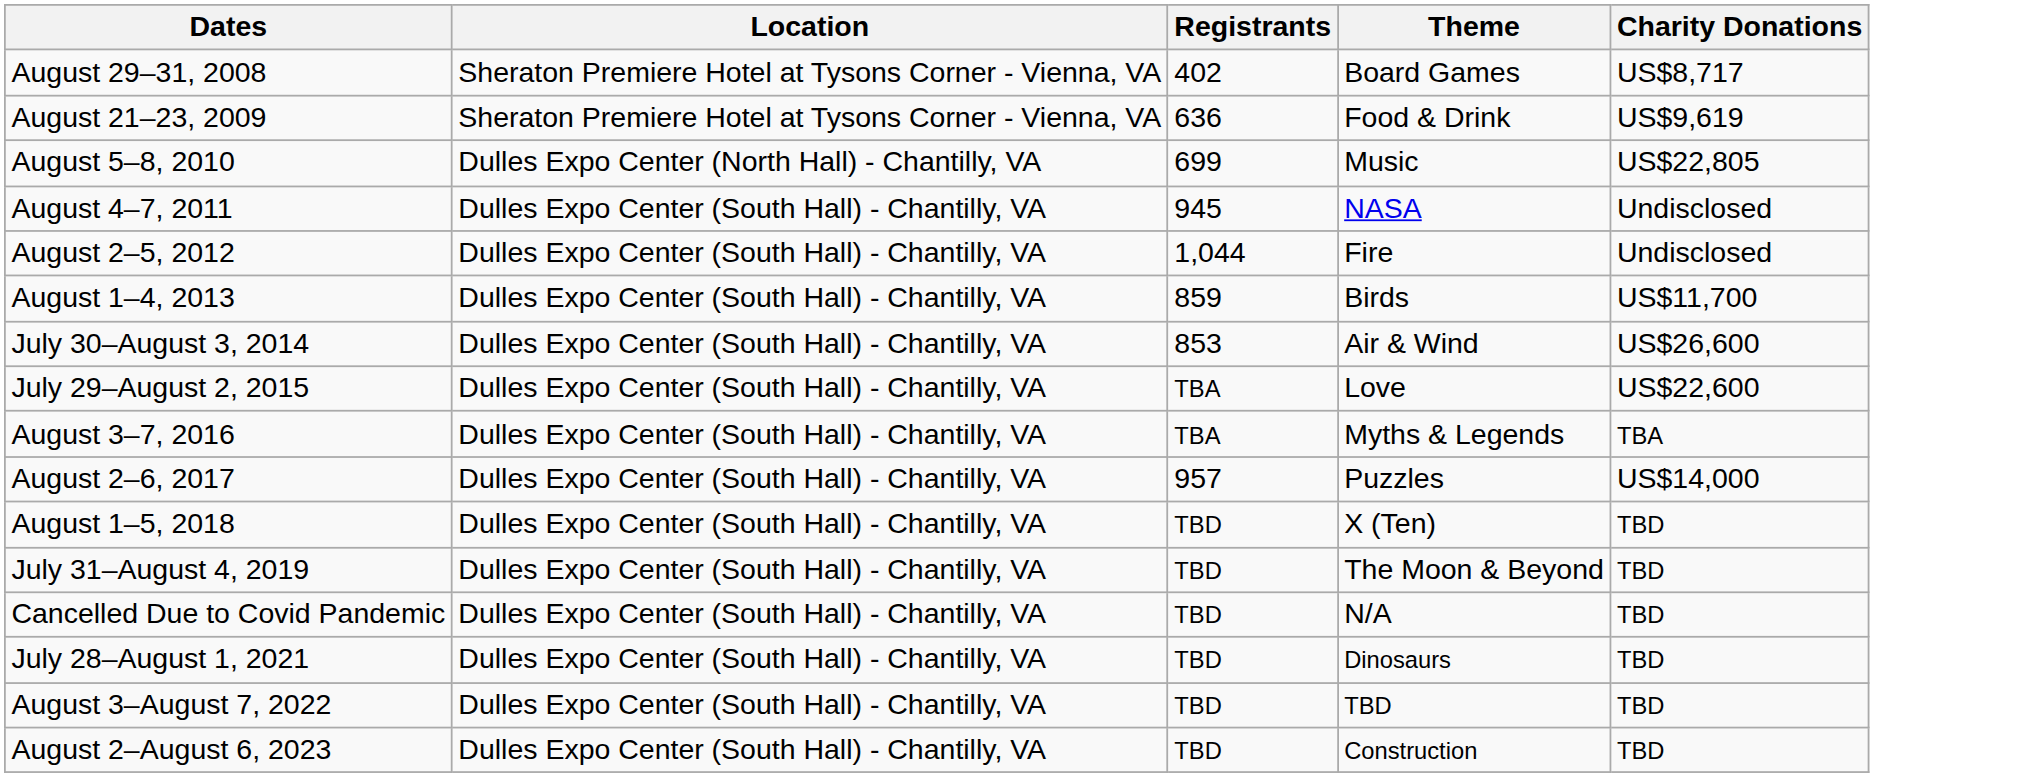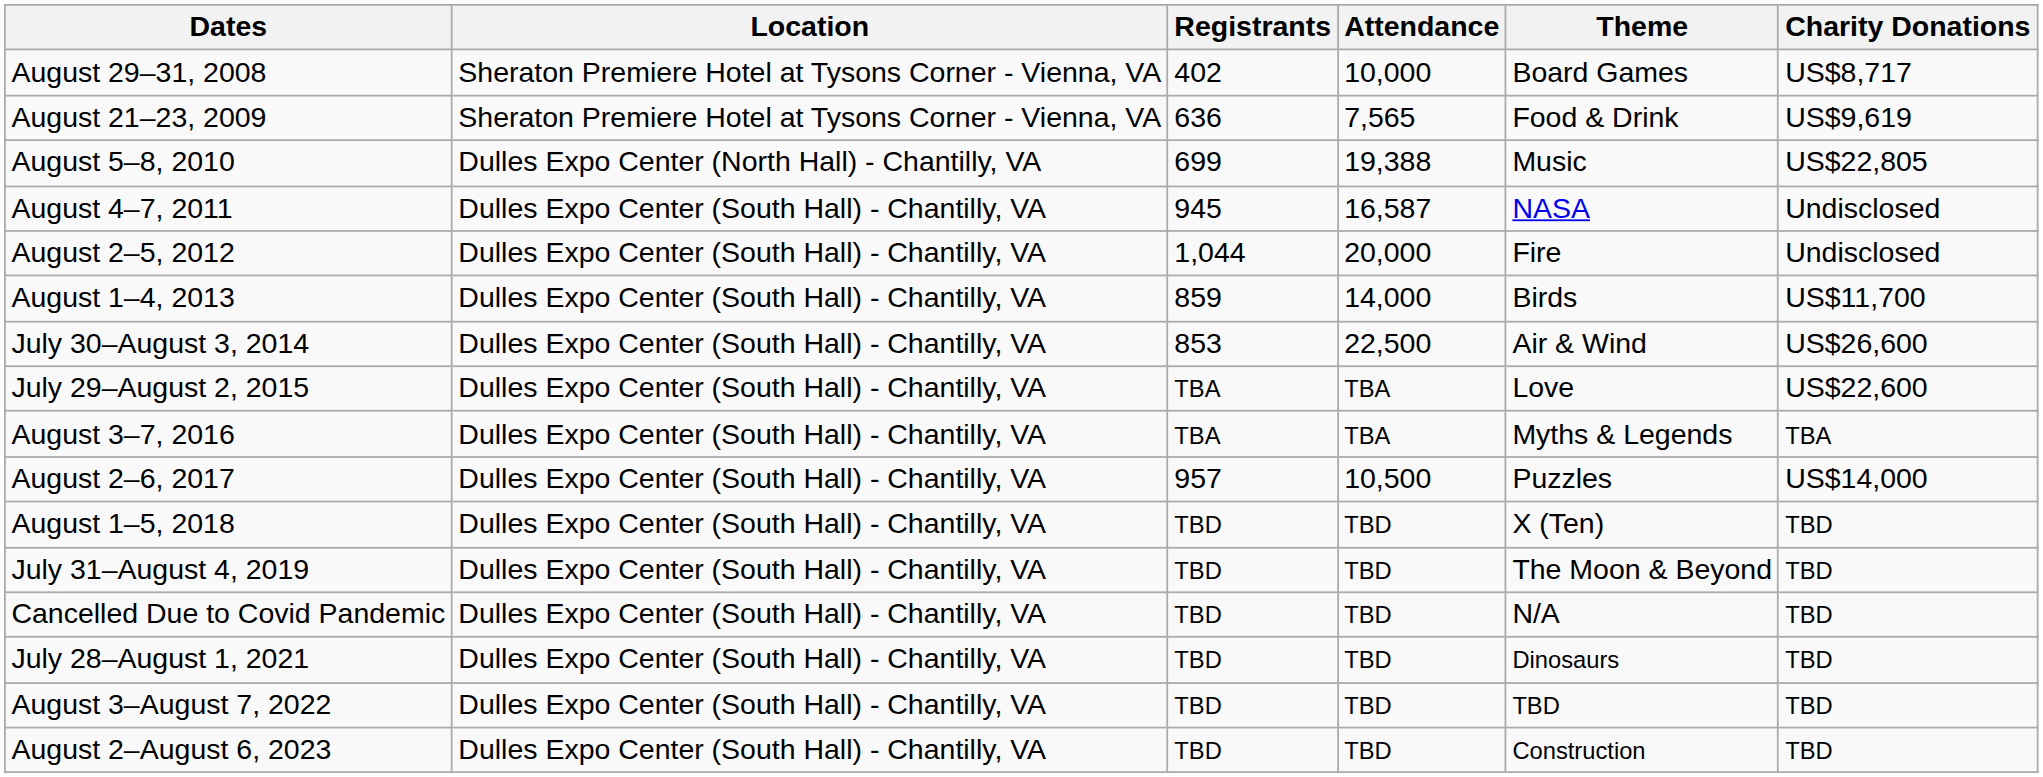 <table class="wikitable">
 <tr>
 <th>Dates</th>
 <th>Location</th>
 <th>Registrants</th>
+<th>Attendance</th>
 <th>Theme</th>
 <th>Charity Donations </th>
 </tr>
 <tr>
 <td>August 29–31, 2008</td>
 <td>Sheraton Premiere Hotel at Tysons Corner - Vienna, VA</td>
 <td>402</td>
+<td>10,000</td>
 <td>Board Games</td>
 <td>US$8,717 </td>
 </tr>
 <tr>
 <td>August 21–23, 2009</td>
 <td>Sheraton Premiere Hotel at Tysons Corner - Vienna, VA</td>
 <td>636</td>
+<td>7,565</td>
 <td>Food & Drink</td>
 <td>US$9,619</td>
 </tr>
 <tr>
 <td>August 5–8, 2010</td>
 <td>Dulles Expo Center (North Hall) - Chantilly, VA</td>
 <td>699</td>
+<td>19,388</td>
 <td>Music</td>
 <td>US$22,805</td>
 </tr>
 <tr>
 <td>August 4–7, 2011</td>
 <td>Dulles Expo Center (South Hall) - Chantilly, VA</td>
 <td>945</td>
+<td>16,587</td>
 <td><a href='#'>NASA</a></td>
 <td>Undisclosed</td>
 </tr>
 <tr>
 <td>August 2–5, 2012</td>
 <td>Dulles Expo Center (South Hall) - Chantilly, VA</td>
 <td>1,044</td>
+<td>20,000</td>
 <td>Fire</td>
 <td>Undisclosed</td>
 </tr>
 <tr>
 <td>August 1–4, 2013</td>
 <td>Dulles Expo Center (South Hall) - Chantilly, VA</td>
 <td>859</td>
+<td>14,000</td>
 <td>Birds</td>
 <td>US$11,700</td>
 </tr>
 <tr>
 <td>July 30–August 3, 2014</td>
 <td>Dulles Expo Center (South Hall) - Chantilly, VA</td>
 <td>853</td>
+<td>22,500</td>
 <td>Air & Wind</td>
 <td>US$26,600</td>
 </tr>
 <tr>
 <td>July 29–August 2, 2015</td>
 <td>Dulles Expo Center (South Hall) - Chantilly, VA</td>
+<td><span><small>TBA</small></span></td>
 <td><span><small>TBA</small></span></td>
 <td>Love</td>
 <td>US$22,600</td>
 </tr>
 <tr>
 <td>August 3–7, 2016</td>
 <td>Dulles Expo Center (South Hall) - Chantilly, VA</td>
 <td><span><small>TBA</small></span></td>
+<td><span><small>TBA</small></span></td>
 <td>Myths & Legends</td>
 <td><span><small>TBA</small></span></td>
 </tr>
 <tr>
 <td>August 2–6, 2017</td>
 <td>Dulles Expo Center (South Hall) - Chantilly, VA</td>
 <td>957</td>
+<td>10,500</td>
 <td>Puzzles</td>
 <td>US$14,000</td>
 </tr>
 <tr>
 <td>August 1–5, 2018</td>
 <td>Dulles Expo Center (South Hall) - Chantilly, VA</td>
+<td><span><small>TBD</small></span></td>
 <td><span><small>TBD</small></span></td>
 <td>X (Ten)</td>
 <td><span><small>TBD</small></span></td>
 </tr>
 <tr>
 <td>July 31–August 4, 2019</td>
 <td>Dulles Expo Center (South Hall) - Chantilly, VA</td>
 <td><span><small>TBD</small></span></td>
+<td><span><small>TBD</small></span></td>
 <td>The Moon & Beyond</td>
 <td><span><small>TBD</small></span></td>
 </tr>
 <tr>
 <td>Cancelled Due to Covid Pandemic</td>
 <td>Dulles Expo Center (South Hall) - Chantilly, VA</td>
+<td><span><small>TBD</small></span></td>
 <td><span><small>TBD</small></span></td>
 <td>N/A</td>
 <td><span><small>TBD</small></span></td>
 </tr>
 <tr>
 <td>July 28–August 1, 2021</td>
 <td>Dulles Expo Center (South Hall) - Chantilly, VA</td>
 <td><span><small>TBD</small></span></td>
+<td><span><small>TBD</small></span></td>
 <td><span><small> Dinosaurs </small></span></td>
 <td><span><small>TBD</small></span></td>
 </tr>
 <tr>
 <td>August 3–August 7, 2022</td>
 <td>Dulles Expo Center (South Hall) - Chantilly, VA</td>
+<td><span><small>TBD</small></span></td>
 <td><span><small>TBD</small></span></td>
 <td><span><small> TBD </small></span></td>
 <td><span><small>TBD</small></span></td>
 </tr>
 <tr>
 <td>August 2–August 6, 2023</td>
 <td>Dulles Expo Center (South Hall) - Chantilly, VA</td>
 <td><span><small>TBD</small></span></td>
+<td><span><small>TBD</small></span></td>
 <td><span><small> Construction </small></span></td>
 <td><span><small>TBD</small></span></td>
 </tr>
 </table>
